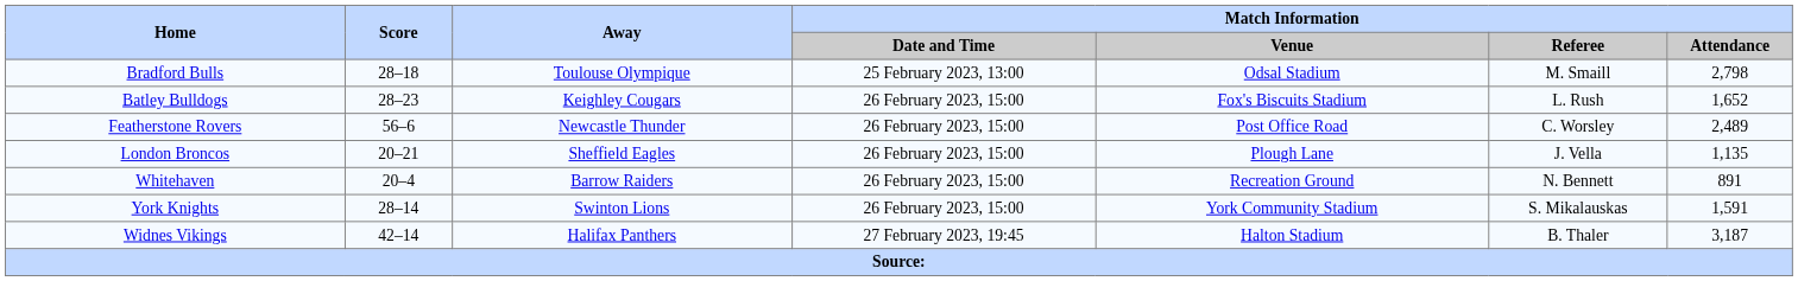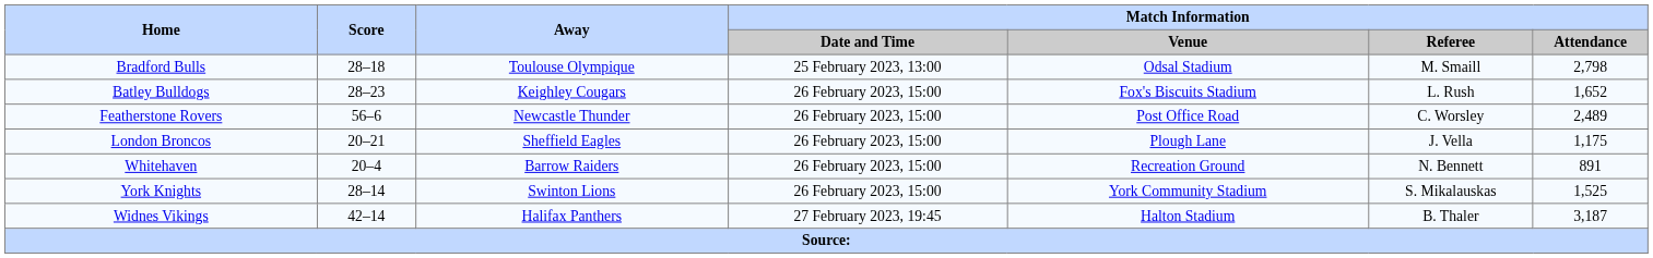 <table border=1 style="border-collapse:collapse; font-size:90%; text-align:center;" cellpadding=3 cellspacing=0 width=100%>
 <tr bgcolor=#C1D8FF>
 <th scope="col" rowspan=2 width=19%>Home</th>
 <th scope="col" rowspan=2 width=6%>Score</th>
 <th scope="col" rowspan=2 width=19%>Away</th>
 <th colspan=6>Match Information</th>
 </tr>
 <tr bgcolor=#CCCCCC>
 <th scope="col" width=17%>Date and Time</th>
 <th scope="col" width=22%>Venue</th>
 <th scope="col" width=10%>Referee</th>
 <th scope="col" width=7%>Attendance</th>
 </tr>
 <tr bgcolor=#F5FAFF>
 <td> <a href='#'>Bradford Bulls</a></td>
 <td>28–18</td>
 <td> <a href='#'>Toulouse Olympique</a></td>
 <td>25 February 2023, 13:00</td>
 <td><a href='#'>Odsal Stadium</a></td>
 <td>M. Smaill</td>
 <td>2,798</td>
 </tr>
 <tr bgcolor=#F5FAFF>
 <td> <a href='#'>Batley Bulldogs</a></td>
 <td>28–23</td>
 <td> <a href='#'>Keighley Cougars</a></td>
 <td>26 February 2023, 15:00</td>
 <td><a href='#'>Fox's Biscuits Stadium</a></td>
 <td>L. Rush</td>
 <td>1,652</td>
 </tr>
 <tr bgcolor=#F5FAFF>
 <td> <a href='#'>Featherstone Rovers</a></td>
 <td>56–6</td>
 <td> <a href='#'>Newcastle Thunder</a></td>
 <td>26 February 2023, 15:00</td>
 <td><a href='#'>Post Office Road</a></td>
 <td>C. Worsley</td>
 <td>2,489</td>
 </tr>
 <tr bgcolor=#F5FAFF>
 <td> <a href='#'>London Broncos</a></td>
 <td>20–21</td>
 <td> <a href='#'>Sheffield Eagles</a></td>
 <td>26 February 2023, 15:00</td>
 <td><a href='#'>Plough Lane</a></td>
 <td>J. Vella</td>
-<td>1,135</td>
+<td>1,175</td>
 </tr>
 <tr bgcolor=#F5FAFF>
 <td> <a href='#'>Whitehaven</a></td>
 <td>20–4</td>
 <td> <a href='#'>Barrow Raiders</a></td>
 <td>26 February 2023, 15:00</td>
 <td><a href='#'>Recreation Ground</a></td>
 <td>N. Bennett</td>
 <td>891</td>
 </tr>
 <tr bgcolor=#F5FAFF>
 <td> <a href='#'>York Knights</a></td>
 <td>28–14</td>
 <td> <a href='#'>Swinton Lions</a></td>
 <td>26 February 2023, 15:00</td>
 <td><a href='#'>York Community Stadium</a></td>
 <td>S. Mikalauskas</td>
-<td>1,591</td>
+<td>1,525</td>
 </tr>
 <tr bgcolor=#F5FAFF>
 <td> <a href='#'>Widnes Vikings</a></td>
 <td>42–14</td>
 <td> <a href='#'>Halifax Panthers</a></td>
 <td>27 February 2023, 19:45</td>
 <td><a href='#'>Halton Stadium</a></td>
 <td>B. Thaler</td>
 <td>3,187</td>
 </tr>
 <tr style="background:#c1d8ff;">
 <th colspan=7>Source:</th>
 </tr>
 </table>
